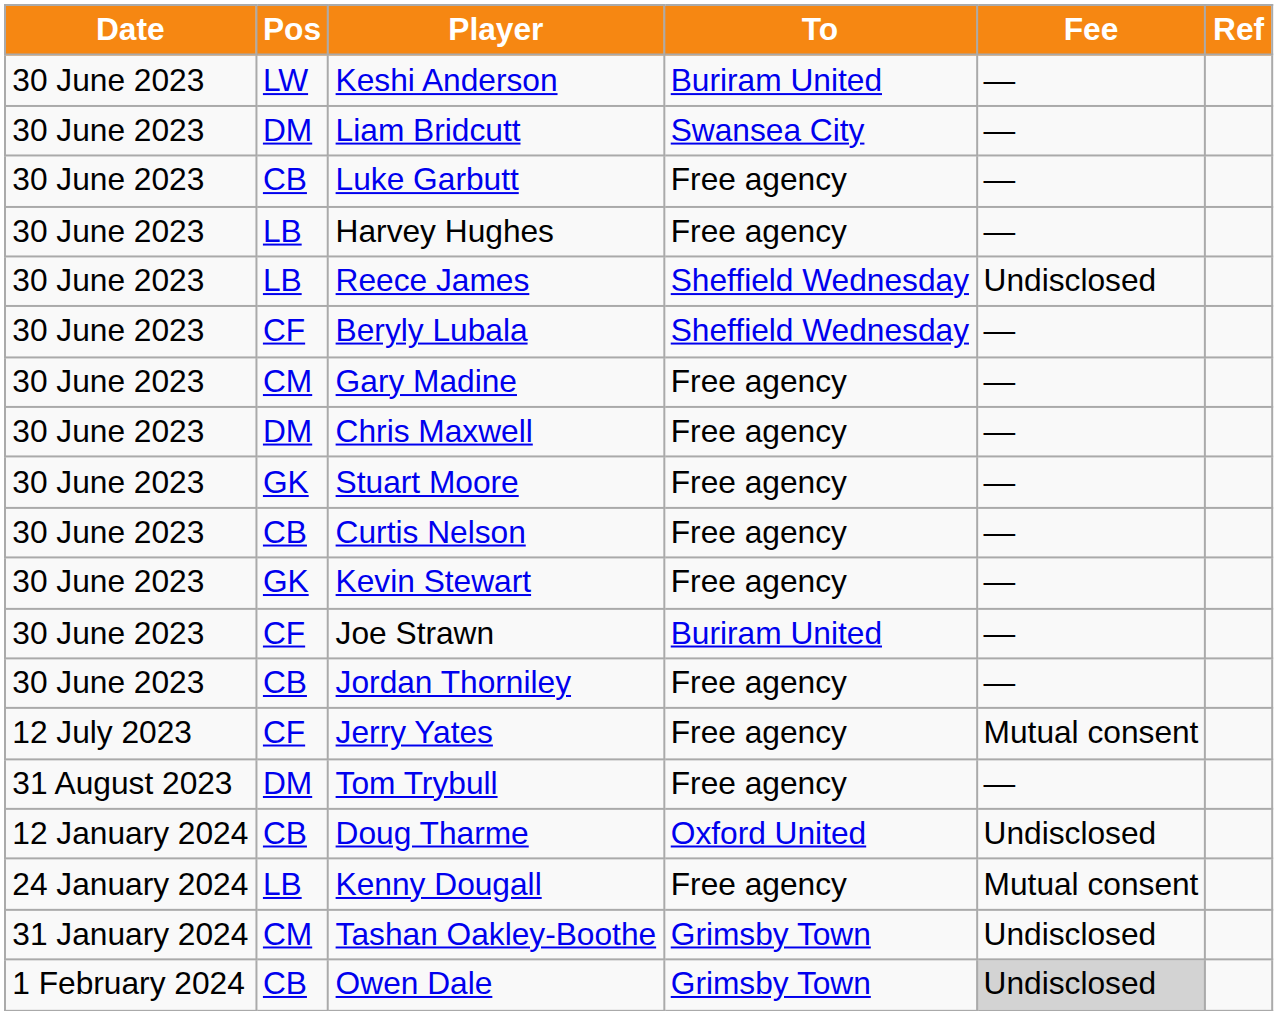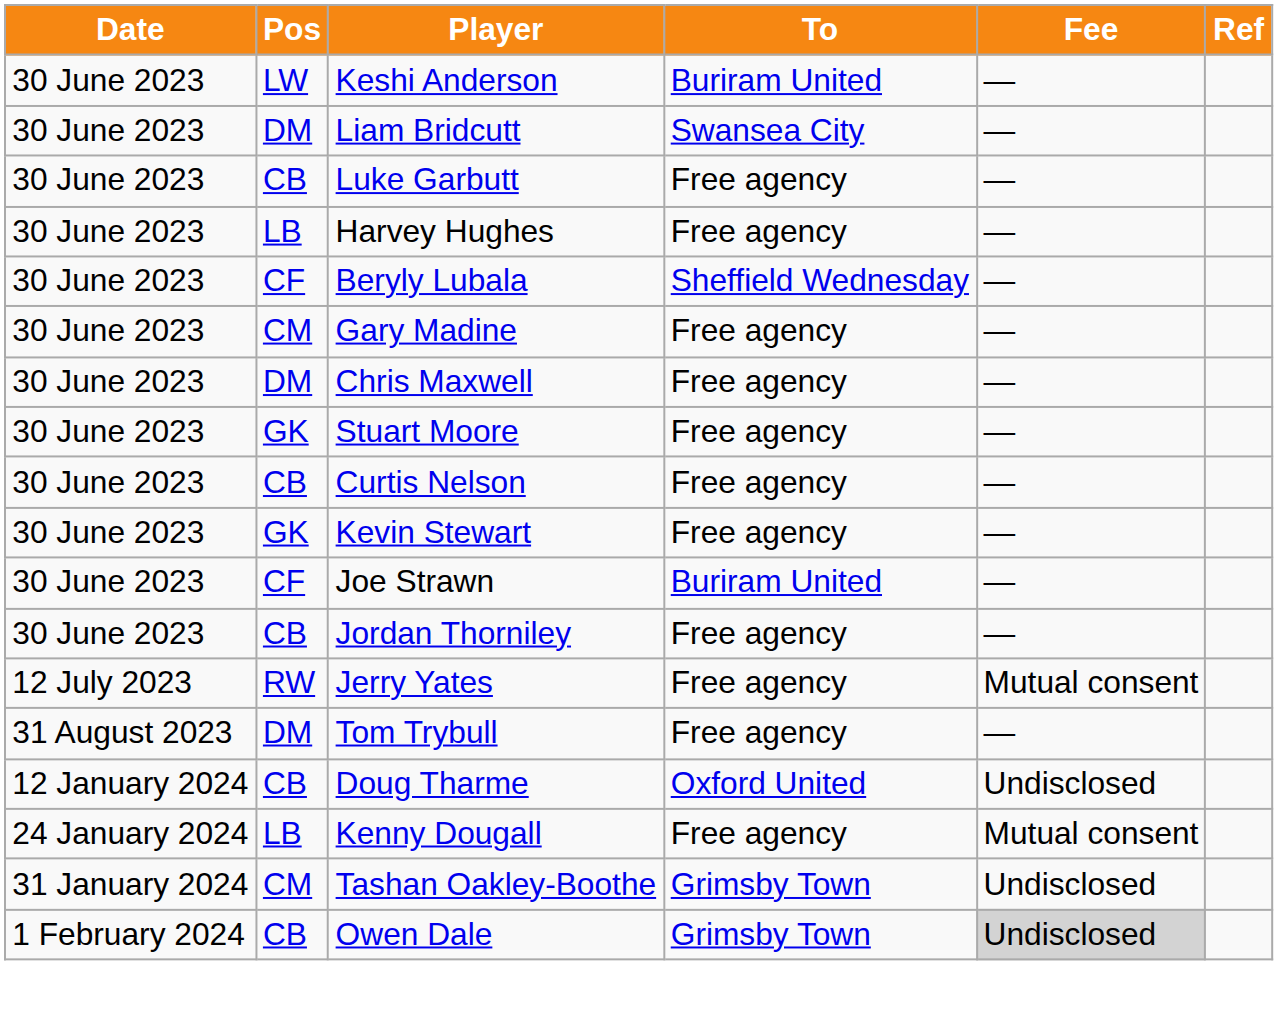 <table class="wikitable plainrowheaders sortable">
 <tr>
 <th style="background:#F68712; color:#FFFFFF;">Date</th>
 <th style="background:#F68712; color:#FFFFFF;">Pos</th>
 <th style="background:#F68712; color:#FFFFFF;">Player</th>
 <th style="background:#F68712; color:#FFFFFF;">To</th>
 <th style="background:#F68712; color:#FFFFFF;">Fee</th>
 <th style="background:#F68712; color:#FFFFFF;">Ref</th>
 </tr>
 <tr>
 <td>30 June 2023</td>
 <td><a href='#'>LW</a></td>
 <td><a href='#'>Keshi Anderson</a></td>
 <td><a href='#'>Buriram United</a></td>
 <td>—</td>
 <td></td>
 </tr>
 <tr>
 <td>30 June 2023</td>
 <td><a href='#'>DM</a></td>
 <td><a href='#'>Liam Bridcutt</a></td>
 <td><a href='#'>Swansea City</a></td>
 <td>—</td>
 <td></td>
 </tr>
 <tr>
 <td>30 June 2023</td>
 <td><a href='#'>CB</a></td>
 <td><a href='#'>Luke Garbutt</a></td>
 <td>Free agency</td>
 <td>—</td>
 <td></td>
 </tr>
 <tr>
 <td>30 June 2023</td>
 <td><a href='#'>LB</a></td>
 <td>Harvey Hughes</td>
 <td>Free agency</td>
 <td>—</td>
-<td></td>
-</tr>
-<tr>
-<td>30 June 2023</td>
-<td><a href='#'>LB</a></td>
-<td><a href='#'>Reece James</a></td>
-<td><a href='#'>Sheffield Wednesday</a></td>
-<td>Undisclosed</td>
 <td></td>
 </tr>
 <tr>
 <td>30 June 2023</td>
 <td><a href='#'>CF</a></td>
 <td><a href='#'>Beryly Lubala</a></td>
 <td><a href='#'>Sheffield Wednesday</a></td>
 <td>—</td>
 <td></td>
 </tr>
 <tr>
 <td>30 June 2023</td>
 <td><a href='#'>CM</a></td>
 <td><a href='#'>Gary Madine</a></td>
 <td>Free agency</td>
 <td>—</td>
 <td></td>
 </tr>
 <tr>
 <td>30 June 2023</td>
 <td><a href='#'>DM</a></td>
 <td><a href='#'>Chris Maxwell</a></td>
 <td>Free agency</td>
 <td>—</td>
 <td></td>
 </tr>
 <tr>
 <td>30 June 2023</td>
 <td><a href='#'>GK</a></td>
 <td><a href='#'>Stuart Moore</a></td>
 <td>Free agency</td>
 <td>—</td>
 <td></td>
 </tr>
 <tr>
 <td>30 June 2023</td>
 <td><a href='#'>CB</a></td>
 <td><a href='#'>Curtis Nelson</a></td>
 <td>Free agency</td>
 <td>—</td>
 <td></td>
 </tr>
 <tr>
 <td>30 June 2023</td>
 <td><a href='#'>GK</a></td>
 <td><a href='#'>Kevin Stewart</a></td>
 <td>Free agency</td>
 <td>—</td>
 <td></td>
 </tr>
 <tr>
 <td>30 June 2023</td>
 <td><a href='#'>CF</a></td>
 <td>Joe Strawn</td>
 <td><a href='#'>Buriram United</a></td>
 <td>—</td>
 <td></td>
 </tr>
 <tr>
 <td>30 June 2023</td>
 <td><a href='#'>CB</a></td>
 <td><a href='#'>Jordan Thorniley</a></td>
 <td>Free agency</td>
 <td>—</td>
 <td></td>
 </tr>
 <tr>
 <td>12 July 2023</td>
-<td><a href='#'>CF</a></td>
+<td><a href='#'>RW</a></td>
 <td><a href='#'>Jerry Yates</a></td>
 <td>Free agency</td>
 <td>Mutual consent</td>
 <td></td>
 </tr>
 <tr>
 <td>31 August 2023</td>
 <td><a href='#'>DM</a></td>
 <td><a href='#'>Tom Trybull</a></td>
 <td>Free agency</td>
 <td>—</td>
 <td></td>
 </tr>
 <tr>
 <td>12 January 2024</td>
 <td><a href='#'>CB</a></td>
 <td><a href='#'>Doug Tharme</a></td>
 <td><a href='#'>Oxford United</a></td>
 <td>Undisclosed</td>
 <td></td>
 </tr>
 <tr>
 <td>24 January 2024</td>
 <td><a href='#'>LB</a></td>
 <td><a href='#'>Kenny Dougall</a></td>
 <td>Free agency</td>
 <td>Mutual consent</td>
 <td></td>
 </tr>
 <tr>
 <td>31 January 2024</td>
 <td><a href='#'>CM</a></td>
 <td><a href='#'>Tashan Oakley-Boothe</a></td>
 <td><a href='#'>Grimsby Town</a></td>
 <td>Undisclosed</td>
 <td></td>
 </tr>
 <tr>
 <td>1 February 2024</td>
 <td><a href='#'>CB</a></td>
 <td><a href='#'>Owen Dale</a></td>
 <td><a href='#'>Grimsby Town</a></td>
 <td style="background: lightgrey;">Undisclosed</td>
 <td></td>
 </tr>
 </table>
